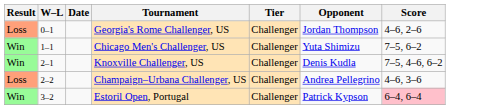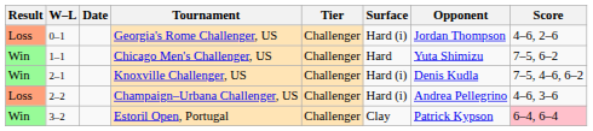 <table class="sortable wikitable">
 <tr>
 <th>Result</th>
 <th class="unsortable">W–L</th>
 <th>Date</th>
 <th>Tournament</th>
 <th>Tier</th>
+<th>Surface</th>
 <th>Opponent</th>
 <th class="unsortable">Score</th>
 </tr>
 <tr>
 <td bgcolor=ffa07a>Loss</td>
 <td><small>0–1</small></td>
 <td><a href='#'></a></td>
 <td style="background:moccasin;"><a href='#'>Georgia's Rome Challenger</a>, US</td>
 <td style="background:moccasin;">Challenger</td>
+<td>Hard (i)</td>
 <td> <a href='#'>Jordan Thompson</a></td>
 <td>4–6, 2–6</td>
 </tr>
 <tr>
 <td bgcolor=98fb98>Win</td>
 <td><small>1–1</small></td>
 <td><a href='#'></a></td>
 <td style="background:moccasin;"><a href='#'>Chicago Men's Challenger</a>, US</td>
 <td style="background:moccasin;">Challenger</td>
+<td>Hard</td>
 <td> <a href='#'>Yuta Shimizu</a></td>
 <td>7–5, 6–2</td>
 </tr>
 <tr>
 <td bgcolor=98fb98>Win</td>
 <td><small>2–1</small></td>
 <td><a href='#'></a></td>
 <td style="background:moccasin;"><a href='#'>Knoxville Challenger</a>, US</td>
 <td style="background:moccasin;">Challenger</td>
+<td>Hard (i)</td>
 <td> <a href='#'>Denis Kudla</a></td>
 <td>7–5, 4–6, 6–2</td>
 </tr>
 <tr>
 <td bgcolor=ffa07a>Loss</td>
 <td><small>2–2</small></td>
 <td><a href='#'></a></td>
 <td style="background:moccasin;"><a href='#'>Champaign–Urbana Challenger</a>, US</td>
 <td style="background:moccasin;">Challenger</td>
+<td>Hard (i)</td>
 <td> <a href='#'>Andrea Pellegrino</a></td>
 <td>4–6, 3–6</td>
 </tr>
 <tr>
 <td bgcolor=98fb98>Win</td>
 <td><small>3–2</small></td>
 <td><a href='#'></a></td>
 <td style="background:moccasin;"><a href='#'>Estoril Open</a>, Portugal</td>
 <td style="background:moccasin;">Challenger</td>
+<td>Clay</td>
 <td> <a href='#'>Patrick Kypson</a></td>
 <td style="background: pink;">6–4, 6–4</td>
 </tr>
 </table>
